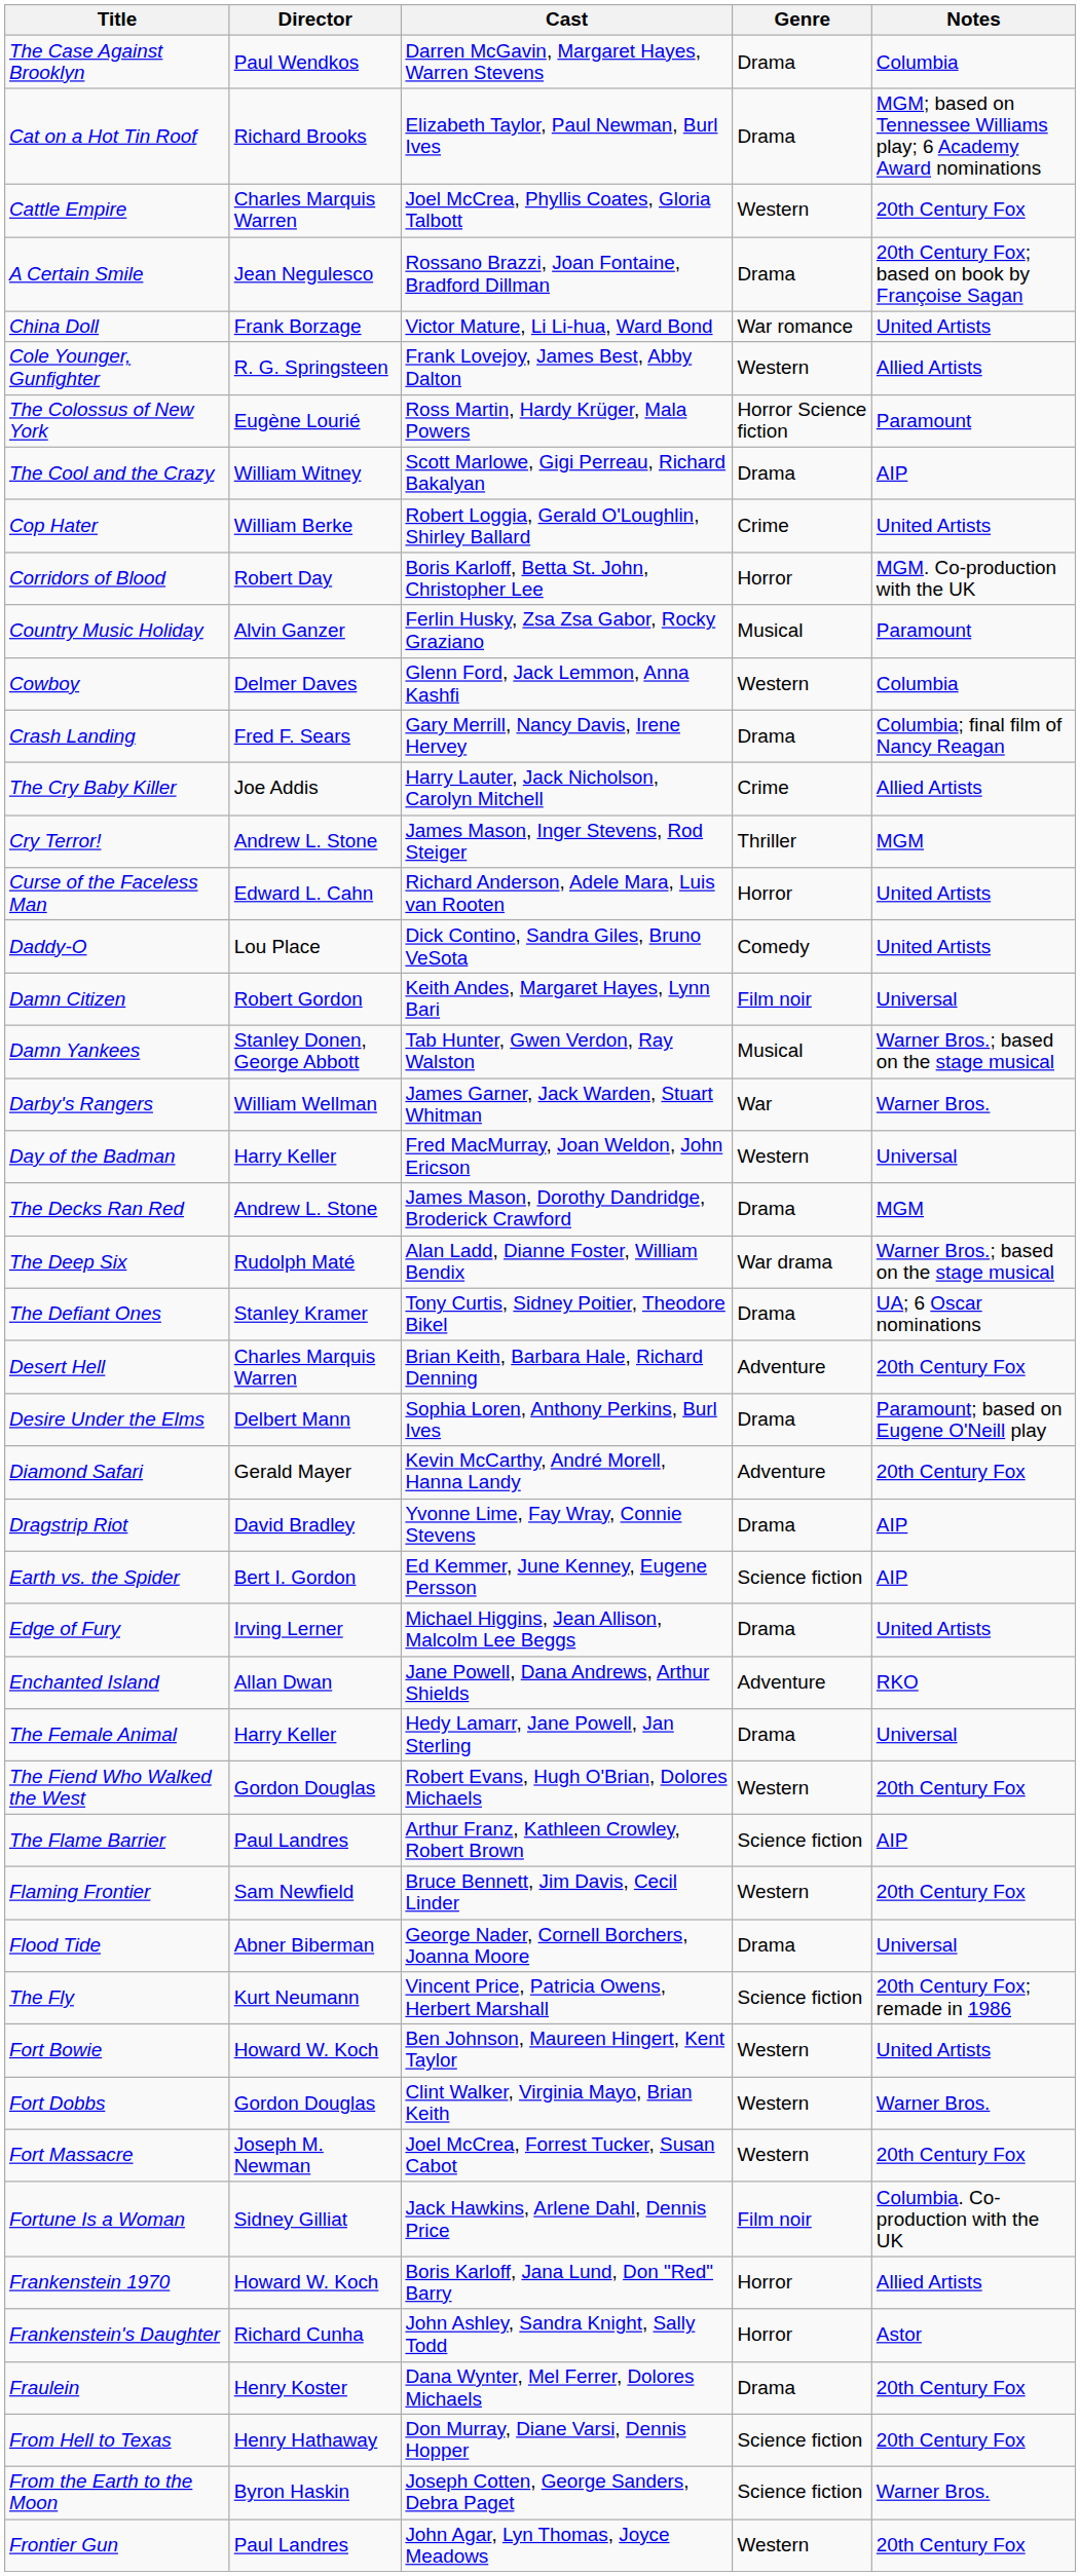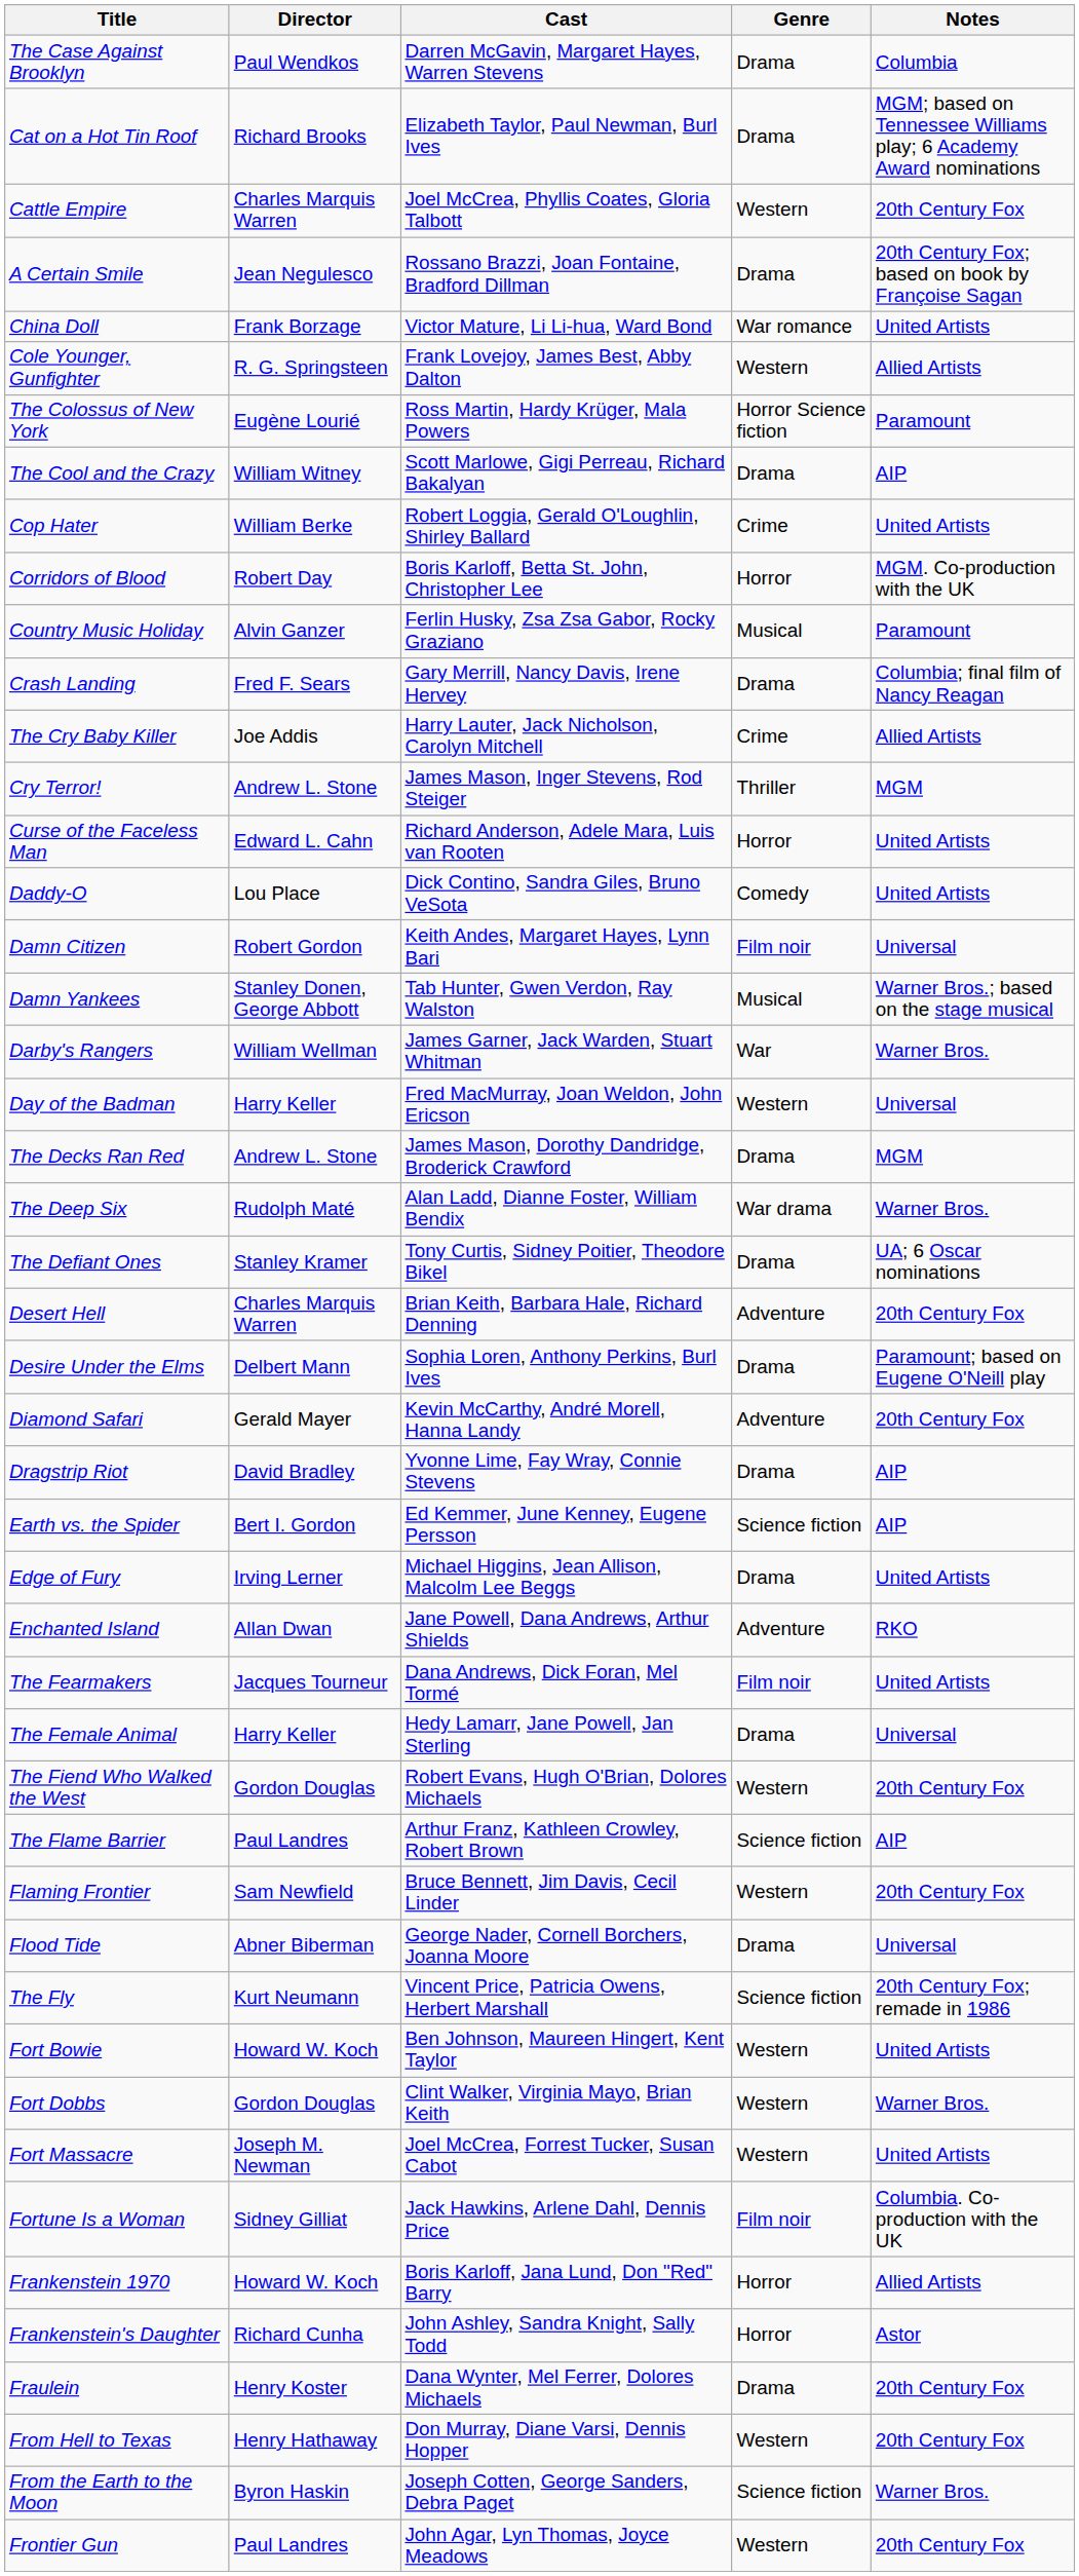 <table class="wikitable" style="width:100%;">
 <tr>
 <th style="width:21%;">Title</th>
 <th style="width:16%;">Director</th>
 <th style="width:31%;">Cast</th>
 <th style="width:13%;">Genre</th>
 <th style="width:19%;">Notes</th>
 </tr>
 <tr>
 <td><em><a href='#'>The Case Against Brooklyn</a></em></td>
 <td><a href='#'>Paul Wendkos</a></td>
 <td><a href='#'>Darren McGavin</a>, <a href='#'>Margaret Hayes</a>, <a href='#'>Warren Stevens</a></td>
 <td>Drama</td>
 <td><a href='#'>Columbia</a></td>
 </tr>
 <tr>
 <td><em><a href='#'>Cat on a Hot Tin Roof</a></em></td>
 <td><a href='#'>Richard Brooks</a></td>
 <td><a href='#'>Elizabeth Taylor</a>, <a href='#'>Paul Newman</a>, <a href='#'>Burl Ives</a></td>
 <td>Drama</td>
 <td><a href='#'>MGM</a>; based on <a href='#'>Tennessee Williams</a> play; 6 <a href='#'>Academy Award</a> nominations</td>
 </tr>
 <tr>
 <td><em><a href='#'>Cattle Empire</a></em></td>
 <td><a href='#'>Charles Marquis Warren</a></td>
 <td><a href='#'>Joel McCrea</a>, <a href='#'>Phyllis Coates</a>, <a href='#'>Gloria Talbott</a></td>
 <td>Western</td>
 <td><a href='#'>20th Century Fox</a></td>
 </tr>
 <tr>
 <td><em><a href='#'>A Certain Smile</a></em></td>
 <td><a href='#'>Jean Negulesco</a></td>
 <td><a href='#'>Rossano Brazzi</a>, <a href='#'>Joan Fontaine</a>, <a href='#'>Bradford Dillman</a></td>
 <td>Drama</td>
 <td><a href='#'>20th Century Fox</a>; based on book by <a href='#'>Françoise Sagan</a></td>
 </tr>
 <tr>
 <td><em><a href='#'>China Doll</a></em></td>
 <td><a href='#'>Frank Borzage</a></td>
 <td><a href='#'>Victor Mature</a>, <a href='#'>Li Li-hua</a>, <a href='#'>Ward Bond</a></td>
 <td>War romance</td>
 <td><a href='#'>United Artists</a></td>
 </tr>
 <tr>
 <td><em><a href='#'>Cole Younger, Gunfighter</a></em></td>
 <td><a href='#'>R. G. Springsteen</a></td>
 <td><a href='#'>Frank Lovejoy</a>, <a href='#'>James Best</a>, <a href='#'>Abby Dalton</a></td>
 <td>Western</td>
 <td><a href='#'>Allied Artists</a></td>
 </tr>
 <tr>
 <td><em><a href='#'>The Colossus of New York</a></em></td>
 <td><a href='#'>Eugène Lourié</a></td>
 <td><a href='#'>Ross Martin</a>, <a href='#'>Hardy Krüger</a>, <a href='#'>Mala Powers</a></td>
 <td>Horror Science fiction</td>
 <td><a href='#'>Paramount</a></td>
 </tr>
 <tr>
 <td><em><a href='#'>The Cool and the Crazy</a></em></td>
 <td><a href='#'>William Witney</a></td>
 <td><a href='#'>Scott Marlowe</a>, <a href='#'>Gigi Perreau</a>, <a href='#'>Richard Bakalyan</a></td>
 <td>Drama</td>
 <td><a href='#'>AIP</a></td>
 </tr>
 <tr>
 <td><em><a href='#'>Cop Hater</a></em></td>
 <td><a href='#'>William Berke</a></td>
 <td><a href='#'>Robert Loggia</a>, <a href='#'>Gerald O'Loughlin</a>, <a href='#'>Shirley Ballard</a></td>
 <td>Crime</td>
 <td><a href='#'>United Artists</a></td>
 </tr>
 <tr>
 <td><em><a href='#'>Corridors of Blood</a></em></td>
 <td><a href='#'>Robert Day</a></td>
 <td><a href='#'>Boris Karloff</a>, <a href='#'>Betta St. John</a>, <a href='#'>Christopher Lee</a></td>
 <td>Horror</td>
 <td><a href='#'>MGM</a>. Co-production with the UK</td>
 </tr>
 <tr>
 <td><em><a href='#'>Country Music Holiday</a></em></td>
 <td><a href='#'>Alvin Ganzer</a></td>
 <td><a href='#'>Ferlin Husky</a>, <a href='#'>Zsa Zsa Gabor</a>, <a href='#'>Rocky Graziano</a></td>
 <td>Musical</td>
 <td><a href='#'>Paramount</a></td>
 </tr>
 <tr>
-<td><em><a href='#'>Cowboy</a></em></td>
-<td><a href='#'>Delmer Daves</a></td>
-<td><a href='#'>Glenn Ford</a>, <a href='#'>Jack Lemmon</a>, <a href='#'>Anna Kashfi</a></td>
-<td>Western</td>
-<td><a href='#'>Columbia</a></td>
-</tr>
-<tr>
 <td><em><a href='#'>Crash Landing</a></em></td>
 <td><a href='#'>Fred F. Sears</a></td>
 <td><a href='#'>Gary Merrill</a>, <a href='#'>Nancy Davis</a>, <a href='#'>Irene Hervey</a></td>
 <td>Drama</td>
 <td><a href='#'>Columbia</a>; final film of <a href='#'>Nancy Reagan</a></td>
 </tr>
 <tr>
 <td><em><a href='#'>The Cry Baby Killer</a></em></td>
 <td>Joe Addis</td>
 <td><a href='#'>Harry Lauter</a>, <a href='#'>Jack Nicholson</a>, <a href='#'>Carolyn Mitchell</a></td>
 <td>Crime</td>
 <td><a href='#'>Allied Artists</a></td>
 </tr>
 <tr>
 <td><em><a href='#'>Cry Terror!</a></em></td>
 <td><a href='#'>Andrew L. Stone</a></td>
 <td><a href='#'>James Mason</a>, <a href='#'>Inger Stevens</a>, <a href='#'>Rod Steiger</a></td>
 <td>Thriller</td>
 <td><a href='#'>MGM</a></td>
 </tr>
 <tr>
 <td><em><a href='#'>Curse of the Faceless Man</a></em></td>
 <td><a href='#'>Edward L. Cahn</a></td>
 <td><a href='#'>Richard Anderson</a>, <a href='#'>Adele Mara</a>, <a href='#'>Luis van Rooten</a></td>
 <td>Horror</td>
 <td><a href='#'>United Artists</a></td>
 </tr>
 <tr>
 <td><em><a href='#'>Daddy-O</a></em></td>
 <td>Lou Place</td>
 <td><a href='#'>Dick Contino</a>, <a href='#'>Sandra Giles</a>, <a href='#'>Bruno VeSota</a></td>
 <td>Comedy</td>
 <td><a href='#'>United Artists</a></td>
 </tr>
 <tr>
 <td><em><a href='#'>Damn Citizen</a></em></td>
 <td><a href='#'>Robert Gordon</a></td>
 <td><a href='#'>Keith Andes</a>, <a href='#'>Margaret Hayes</a>, <a href='#'>Lynn Bari</a></td>
 <td><a href='#'>Film noir</a></td>
 <td><a href='#'>Universal</a></td>
 </tr>
 <tr>
 <td><em><a href='#'>Damn Yankees</a></em></td>
 <td><a href='#'>Stanley Donen</a>, <a href='#'>George Abbott</a></td>
 <td><a href='#'>Tab Hunter</a>, <a href='#'>Gwen Verdon</a>, <a href='#'>Ray Walston</a></td>
 <td>Musical</td>
 <td><a href='#'>Warner Bros.</a>; based on the <a href='#'>stage musical</a></td>
 </tr>
 <tr>
 <td><em><a href='#'>Darby's Rangers</a></em></td>
 <td><a href='#'>William Wellman</a></td>
 <td><a href='#'>James Garner</a>, <a href='#'>Jack Warden</a>, <a href='#'>Stuart Whitman</a></td>
 <td>War</td>
 <td><a href='#'>Warner Bros.</a></td>
 </tr>
 <tr>
 <td><em><a href='#'>Day of the Badman</a></em></td>
 <td><a href='#'>Harry Keller</a></td>
 <td><a href='#'>Fred MacMurray</a>, <a href='#'>Joan Weldon</a>, <a href='#'>John Ericson</a></td>
 <td>Western</td>
 <td><a href='#'>Universal</a></td>
 </tr>
 <tr>
 <td><em><a href='#'>The Decks Ran Red</a></em></td>
 <td><a href='#'>Andrew L. Stone</a></td>
 <td><a href='#'>James Mason</a>, <a href='#'>Dorothy Dandridge</a>, <a href='#'>Broderick Crawford</a></td>
 <td>Drama</td>
 <td><a href='#'>MGM</a></td>
 </tr>
 <tr>
 <td><em><a href='#'>The Deep Six</a></em></td>
 <td><a href='#'>Rudolph Maté</a></td>
 <td><a href='#'>Alan Ladd</a>, <a href='#'>Dianne Foster</a>, <a href='#'>William Bendix</a></td>
 <td>War drama</td>
-<td><a href='#'>Warner Bros.</a>; based on the <a href='#'>stage musical</a></td>
+<td><a href='#'>Warner Bros.</a></td>
 </tr>
 <tr>
 <td><em><a href='#'>The Defiant Ones</a></em></td>
 <td><a href='#'>Stanley Kramer</a></td>
 <td><a href='#'>Tony Curtis</a>, <a href='#'>Sidney Poitier</a>, <a href='#'>Theodore Bikel</a></td>
 <td>Drama</td>
 <td><a href='#'>UA</a>; 6 <a href='#'>Oscar</a> nominations</td>
 </tr>
 <tr>
 <td><em><a href='#'>Desert Hell</a></em></td>
 <td><a href='#'>Charles Marquis Warren</a></td>
 <td><a href='#'>Brian Keith</a>, <a href='#'>Barbara Hale</a>, <a href='#'>Richard Denning</a></td>
 <td>Adventure</td>
 <td><a href='#'>20th Century Fox</a></td>
 </tr>
 <tr>
 <td><em><a href='#'>Desire Under the Elms</a></em></td>
 <td><a href='#'>Delbert Mann</a></td>
 <td><a href='#'>Sophia Loren</a>, <a href='#'>Anthony Perkins</a>, <a href='#'>Burl Ives</a></td>
 <td>Drama</td>
 <td><a href='#'>Paramount</a>; based on <a href='#'>Eugene O'Neill</a> play</td>
 </tr>
 <tr>
 <td><em><a href='#'>Diamond Safari</a></em></td>
 <td>Gerald Mayer</td>
 <td><a href='#'>Kevin McCarthy</a>, <a href='#'>André Morell</a>, <a href='#'>Hanna Landy</a></td>
 <td>Adventure</td>
 <td><a href='#'>20th Century Fox</a></td>
 </tr>
 <tr>
 <td><em><a href='#'>Dragstrip Riot</a></em></td>
 <td><a href='#'>David Bradley</a></td>
 <td><a href='#'>Yvonne Lime</a>, <a href='#'>Fay Wray</a>, <a href='#'>Connie Stevens</a></td>
 <td>Drama</td>
 <td><a href='#'>AIP</a></td>
 </tr>
 <tr>
 <td><em><a href='#'>Earth vs. the Spider</a></em></td>
 <td><a href='#'>Bert I. Gordon</a></td>
 <td><a href='#'>Ed Kemmer</a>, <a href='#'>June Kenney</a>, <a href='#'>Eugene Persson</a></td>
 <td>Science fiction</td>
 <td><a href='#'>AIP</a></td>
 </tr>
 <tr>
 <td><em><a href='#'>Edge of Fury</a></em></td>
 <td><a href='#'>Irving Lerner</a></td>
 <td><a href='#'>Michael Higgins</a>, <a href='#'>Jean Allison</a>, <a href='#'>Malcolm Lee Beggs</a></td>
 <td>Drama</td>
 <td><a href='#'>United Artists</a></td>
 </tr>
 <tr>
 <td><em><a href='#'>Enchanted Island</a></em></td>
 <td><a href='#'>Allan Dwan</a></td>
 <td><a href='#'>Jane Powell</a>, <a href='#'>Dana Andrews</a>, <a href='#'>Arthur Shields</a></td>
 <td>Adventure</td>
 <td><a href='#'>RKO</a></td>
+</tr>
+<tr>
+<td><em><a href='#'>The Fearmakers</a></em></td>
+<td><a href='#'>Jacques Tourneur</a></td>
+<td><a href='#'>Dana Andrews</a>, <a href='#'>Dick Foran</a>, <a href='#'>Mel Tormé</a></td>
+<td><a href='#'>Film noir</a></td>
+<td><a href='#'>United Artists</a></td>
 </tr>
 <tr>
 <td><em><a href='#'>The Female Animal</a></em></td>
 <td><a href='#'>Harry Keller</a></td>
 <td><a href='#'>Hedy Lamarr</a>, <a href='#'>Jane Powell</a>, <a href='#'>Jan Sterling</a></td>
 <td>Drama</td>
 <td><a href='#'>Universal</a></td>
 </tr>
 <tr>
 <td><em><a href='#'>The Fiend Who Walked the West</a></em></td>
 <td><a href='#'>Gordon Douglas</a></td>
 <td><a href='#'>Robert Evans</a>, <a href='#'>Hugh O'Brian</a>, <a href='#'>Dolores Michaels</a></td>
 <td>Western</td>
 <td><a href='#'>20th Century Fox</a></td>
 </tr>
 <tr>
 <td><em><a href='#'>The Flame Barrier</a></em></td>
 <td><a href='#'>Paul Landres</a></td>
 <td><a href='#'>Arthur Franz</a>, <a href='#'>Kathleen Crowley</a>, <a href='#'>Robert Brown</a></td>
 <td>Science fiction</td>
 <td><a href='#'>AIP</a></td>
 </tr>
 <tr>
 <td><em><a href='#'>Flaming Frontier</a></em></td>
 <td><a href='#'>Sam Newfield</a></td>
 <td><a href='#'>Bruce Bennett</a>, <a href='#'>Jim Davis</a>, <a href='#'>Cecil Linder</a></td>
 <td>Western</td>
 <td><a href='#'>20th Century Fox</a></td>
 </tr>
 <tr>
 <td><em><a href='#'>Flood Tide</a></em></td>
 <td><a href='#'>Abner Biberman</a></td>
 <td><a href='#'>George Nader</a>, <a href='#'>Cornell Borchers</a>, <a href='#'>Joanna Moore</a></td>
 <td>Drama</td>
 <td><a href='#'>Universal</a></td>
 </tr>
 <tr>
 <td><em><a href='#'>The Fly</a></em></td>
 <td><a href='#'>Kurt Neumann</a></td>
 <td><a href='#'>Vincent Price</a>, <a href='#'>Patricia Owens</a>, <a href='#'>Herbert Marshall</a></td>
 <td>Science fiction</td>
 <td><a href='#'>20th Century Fox</a>; remade in <a href='#'>1986</a></td>
 </tr>
 <tr>
 <td><em><a href='#'>Fort Bowie</a></em></td>
 <td><a href='#'>Howard W. Koch</a></td>
 <td><a href='#'>Ben Johnson</a>, <a href='#'>Maureen Hingert</a>, <a href='#'>Kent Taylor</a></td>
 <td>Western</td>
 <td><a href='#'>United Artists</a></td>
 </tr>
 <tr>
 <td><em><a href='#'>Fort Dobbs</a></em></td>
 <td><a href='#'>Gordon Douglas</a></td>
 <td><a href='#'>Clint Walker</a>, <a href='#'>Virginia Mayo</a>, <a href='#'>Brian Keith</a></td>
 <td>Western</td>
 <td><a href='#'>Warner Bros.</a></td>
 </tr>
 <tr>
 <td><em><a href='#'>Fort Massacre</a></em></td>
 <td><a href='#'>Joseph M. Newman</a></td>
 <td><a href='#'>Joel McCrea</a>, <a href='#'>Forrest Tucker</a>, <a href='#'>Susan Cabot</a></td>
 <td>Western</td>
-<td><a href='#'>20th Century Fox</a></td>
+<td><a href='#'>United Artists</a></td>
 </tr>
 <tr>
 <td><em><a href='#'>Fortune Is a Woman</a></em></td>
 <td><a href='#'>Sidney Gilliat</a></td>
 <td><a href='#'>Jack Hawkins</a>, <a href='#'>Arlene Dahl</a>, <a href='#'>Dennis Price</a></td>
 <td><a href='#'>Film noir</a></td>
 <td><a href='#'>Columbia</a>. Co-production with the UK</td>
 </tr>
 <tr>
 <td><em><a href='#'>Frankenstein 1970</a></em></td>
 <td><a href='#'>Howard W. Koch</a></td>
 <td><a href='#'>Boris Karloff</a>, <a href='#'>Jana Lund</a>, <a href='#'>Don "Red" Barry</a></td>
 <td>Horror</td>
 <td><a href='#'>Allied Artists</a></td>
 </tr>
 <tr>
 <td><em><a href='#'>Frankenstein's Daughter</a></em></td>
 <td><a href='#'>Richard Cunha</a></td>
 <td><a href='#'>John Ashley</a>, <a href='#'>Sandra Knight</a>, <a href='#'>Sally Todd</a></td>
 <td>Horror</td>
 <td><a href='#'>Astor</a></td>
 </tr>
 <tr>
 <td><em><a href='#'>Fraulein</a></em></td>
 <td><a href='#'>Henry Koster</a></td>
 <td><a href='#'>Dana Wynter</a>, <a href='#'>Mel Ferrer</a>, <a href='#'>Dolores Michaels</a></td>
 <td>Drama</td>
 <td><a href='#'>20th Century Fox</a></td>
 </tr>
 <tr>
 <td><em><a href='#'>From Hell to Texas</a></em></td>
 <td><a href='#'>Henry Hathaway</a></td>
 <td><a href='#'>Don Murray</a>, <a href='#'>Diane Varsi</a>, <a href='#'>Dennis Hopper</a></td>
-<td>Science fiction</td>
+<td>Western</td>
 <td><a href='#'>20th Century Fox</a></td>
 </tr>
 <tr>
 <td><em><a href='#'>From the Earth to the Moon</a></em></td>
 <td><a href='#'>Byron Haskin</a></td>
 <td><a href='#'>Joseph Cotten</a>, <a href='#'>George Sanders</a>, <a href='#'>Debra Paget</a></td>
 <td>Science fiction</td>
 <td><a href='#'>Warner Bros.</a></td>
 </tr>
 <tr>
 <td><em><a href='#'>Frontier Gun</a></em></td>
 <td><a href='#'>Paul Landres</a></td>
 <td><a href='#'>John Agar</a>, <a href='#'>Lyn Thomas</a>, <a href='#'>Joyce Meadows</a></td>
 <td>Western</td>
 <td><a href='#'>20th Century Fox</a></td>
 </tr>
 <tr>
 </tr>
 </table>
